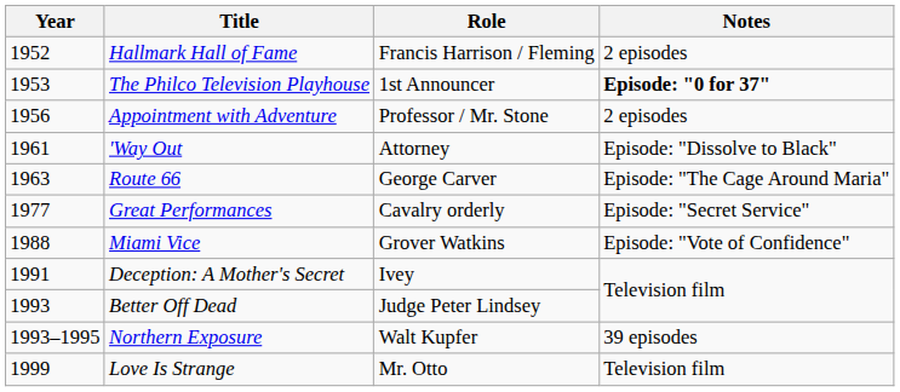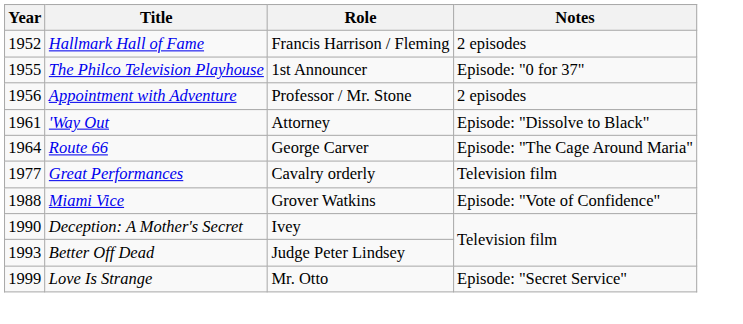 <table class="wikitable sortable">
 <tr>
 <th>Year</th>
 <th>Title</th>
 <th>Role</th>
 <th>Notes</th>
 </tr>
 <tr>
 <td>1952</td>
 <td><em><a href='#'>Hallmark Hall of Fame</a></em></td>
 <td>Francis Harrison / Fleming</td>
 <td>2 episodes</td>
 </tr>
 <tr>
-<td>1953</td>
+<td>1955</td>
 <td><em><a href='#'>The Philco Television Playhouse</a></em></td>
 <td>1st Announcer</td>
-<td><strong>Episode: "0 for 37"</strong></td>
+<td>Episode: "0 for 37"</td>
 </tr>
 <tr>
 <td>1956</td>
 <td><em><a href='#'>Appointment with Adventure</a></em></td>
 <td>Professor / Mr. Stone</td>
 <td>2 episodes</td>
 </tr>
 <tr>
 <td>1961</td>
 <td><a href='#'><em>'Way Out</em></a></td>
 <td>Attorney</td>
 <td>Episode: "Dissolve to Black"</td>
 </tr>
 <tr>
-<td>1963</td>
+<td>1964</td>
 <td><a href='#'><em>Route 66</em></a></td>
 <td>George Carver</td>
 <td>Episode: "The Cage Around Maria"</td>
 </tr>
 <tr>
 <td>1977</td>
 <td><em><a href='#'>Great Performances</a></em></td>
 <td>Cavalry orderly</td>
-<td>Episode: "Secret Service"</td>
+<td>Television film</td>
 </tr>
 <tr>
 <td>1988</td>
 <td><em><a href='#'>Miami Vice</a></em></td>
 <td>Grover Watkins</td>
 <td>Episode: "Vote of Confidence"</td>
 </tr>
 <tr>
-<td>1991</td>
+<td>1990</td>
 <td><em>Deception: A Mother's Secret</em></td>
 <td>Ivey</td>
 <td rowspan="2">Television film</td>
 </tr>
 <tr>
 <td>1993</td>
 <td><em>Better Off Dead</em></td>
 <td>Judge Peter Lindsey</td>
 </tr>
 <tr>
-<td>1993–1995</td>
-<td><em><a href='#'>Northern Exposure</a></em></td>
-<td>Walt Kupfer</td>
-<td>39 episodes</td>
-</tr>
-<tr>
 <td>1999</td>
 <td><em>Love Is Strange</em></td>
 <td>Mr. Otto</td>
-<td>Television film</td>
+<td>Episode: "Secret Service"</td>
 </tr>
 </table>
